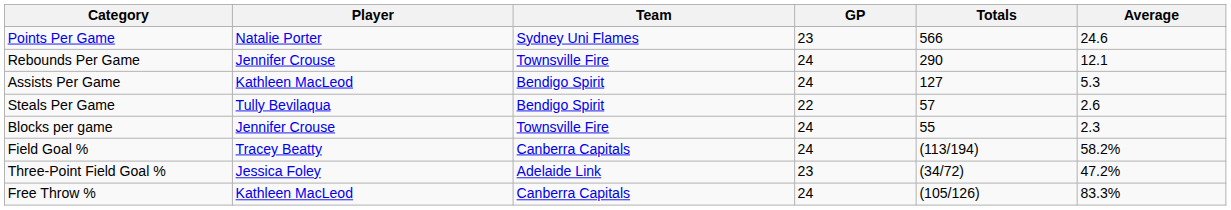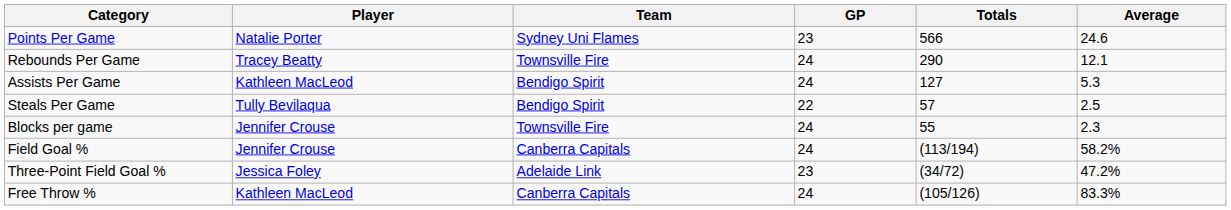 <table class="wikitable" style="width: 70%">
 <tr>
 <th width=100>Category</th>
 <th width=125>Player</th>
 <th width=125>Team</th>
 <th width=50>GP</th>
 <th width=50>Totals</th>
 <th width=50>Average</th>
 </tr>
 <tr>
 <td><a href='#'>Points Per Game</a></td>
 <td><a href='#'>Natalie Porter</a></td>
 <td><a href='#'>Sydney Uni Flames</a></td>
 <td>23</td>
 <td>566</td>
 <td>24.6</td>
 </tr>
 <tr>
 <td>Rebounds Per Game</td>
-<td><a href='#'>Jennifer Crouse</a></td>
+<td><a href='#'>Tracey Beatty</a></td>
 <td><a href='#'>Townsville Fire</a></td>
 <td>24</td>
 <td>290</td>
 <td>12.1</td>
 </tr>
 <tr>
 <td>Assists Per Game</td>
 <td><a href='#'>Kathleen MacLeod</a></td>
 <td><a href='#'>Bendigo Spirit</a></td>
 <td>24</td>
 <td>127</td>
 <td>5.3</td>
 </tr>
 <tr>
 <td>Steals Per Game</td>
 <td><a href='#'>Tully Bevilaqua</a></td>
 <td><a href='#'>Bendigo Spirit</a></td>
 <td>22</td>
 <td>57</td>
-<td>2.6</td>
+<td>2.5</td>
 </tr>
 <tr>
 <td>Blocks per game</td>
 <td><a href='#'>Jennifer Crouse</a></td>
 <td><a href='#'>Townsville Fire</a></td>
 <td>24</td>
 <td>55</td>
 <td>2.3</td>
 </tr>
 <tr>
 <td>Field Goal %</td>
-<td><a href='#'>Tracey Beatty</a></td>
+<td><a href='#'>Jennifer Crouse</a></td>
 <td><a href='#'>Canberra Capitals</a></td>
 <td>24</td>
 <td>(113/194)</td>
 <td>58.2%</td>
 </tr>
 <tr>
 <td>Three-Point Field Goal %</td>
 <td><a href='#'>Jessica Foley</a></td>
 <td><a href='#'>Adelaide Link</a></td>
 <td>23</td>
 <td>(34/72)</td>
 <td>47.2%</td>
 </tr>
 <tr>
 <td>Free Throw %</td>
 <td><a href='#'>Kathleen MacLeod</a></td>
 <td><a href='#'>Canberra Capitals</a></td>
 <td>24</td>
 <td>(105/126)</td>
 <td>83.3%</td>
 </tr>
 </table>
